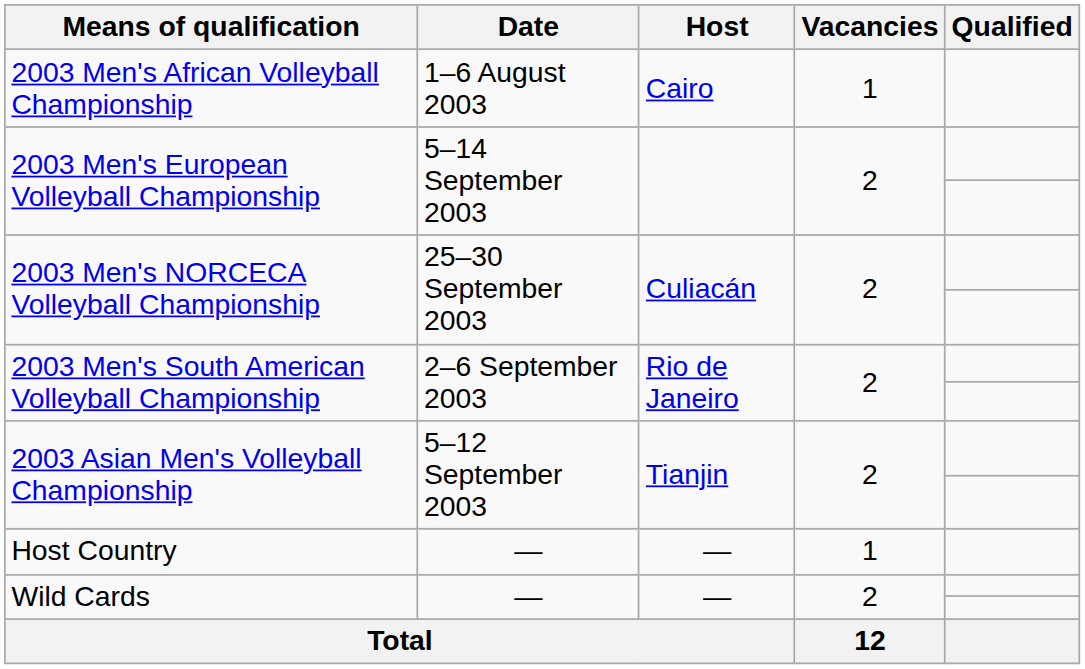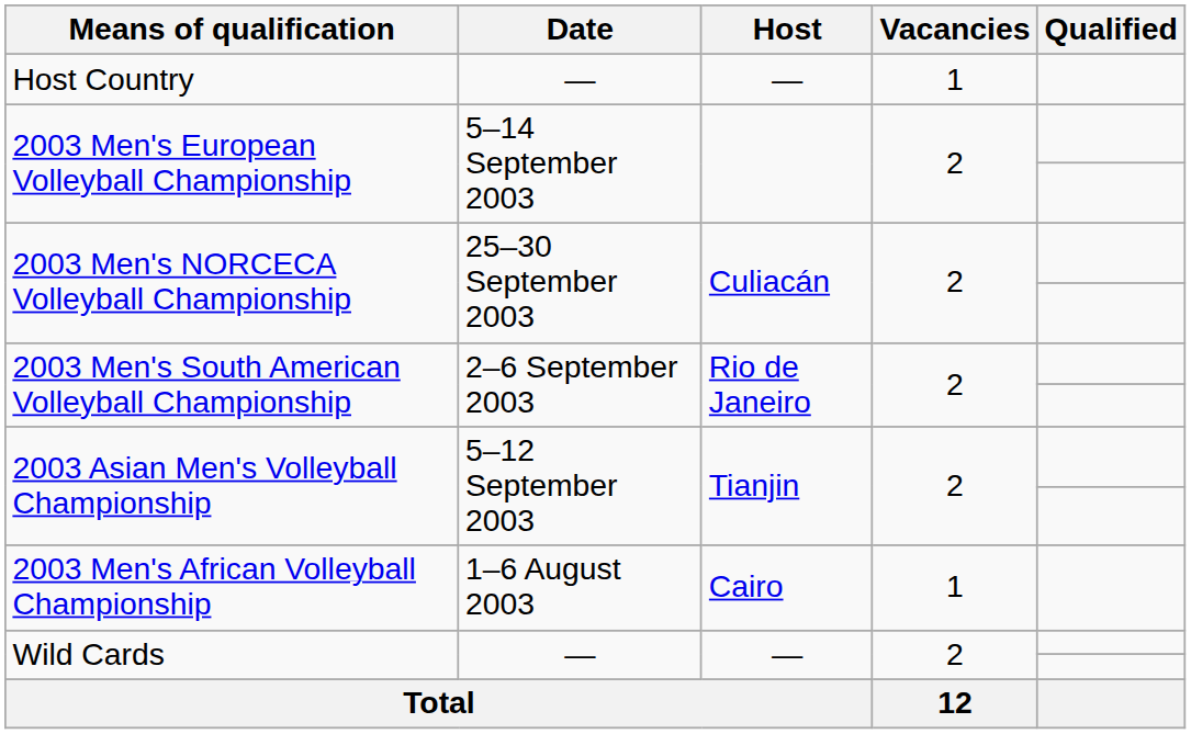 <table class="wikitable">
 <tr>
 <th>Means of qualification</th>
 <th>Date</th>
 <th>Host</th>
 <th>Vacancies</th>
 <th>Qualified</th>
 </tr>
 <tr>
-<td><a href='#'>2003 Men's African Volleyball Championship</a></td>
-<td>1–6 August 2003</td>
-<td> <a href='#'>Cairo</a></td>
+<td>Host Country</td>
+<td align=center>—</td>
+<td align=center>―</td>
 <td align=center>1</td>
 <td></td>
 </tr>
 <tr>
 <td rowspan=2><a href='#'>2003 Men's European Volleyball Championship</a></td>
 <td rowspan=2>5–14 September 2003</td>
 <td rowspan=2></td>
 <td rowspan=2 align=center>2</td>
 <td></td>
 </tr>
 <tr>
 <td></td>
 </tr>
 <tr>
 <td rowspan=2><a href='#'>2003 Men's NORCECA Volleyball Championship</a></td>
 <td rowspan=2>25–30 September 2003</td>
 <td rowspan=2> <a href='#'>Culiacán</a></td>
 <td rowspan=2 align=center>2</td>
 <td></td>
 </tr>
 <tr>
 <td></td>
 </tr>
 <tr>
 <td rowspan=2><a href='#'>2003 Men's South American Volleyball Championship</a></td>
 <td rowspan=2>2–6 September 2003</td>
 <td rowspan=2> <a href='#'>Rio de Janeiro</a></td>
 <td rowspan=2 align=center>2</td>
 <td></td>
 </tr>
 <tr>
 <td></td>
 </tr>
 <tr>
 <td rowspan=2><a href='#'>2003 Asian Men's Volleyball Championship</a></td>
 <td rowspan=2>5–12 September 2003</td>
 <td rowspan=2> <a href='#'>Tianjin</a></td>
 <td rowspan=2 align=center>2</td>
 <td></td>
 </tr>
 <tr>
 <td></td>
 </tr>
 <tr>
-<td>Host Country</td>
-<td align=center>—</td>
-<td align=center>―</td>
+<td><a href='#'>2003 Men's African Volleyball Championship</a></td>
+<td>1–6 August 2003</td>
+<td> <a href='#'>Cairo</a></td>
 <td align=center>1</td>
 <td></td>
 </tr>
 <tr>
 <td rowspan=2>Wild Cards</td>
 <td rowspan=2 align=center>―</td>
 <td rowspan=2 align=center>―</td>
 <td rowspan=2 align=center>2</td>
 <td></td>
 </tr>
 <tr>
 <td></td>
 </tr>
 <tr>
 <th colspan="3">Total</th>
 <th>12</th>
 <th></th>
 </tr>
 </table>
